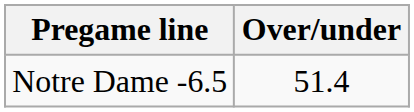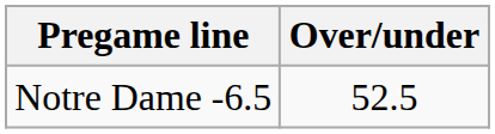 <table class="wikitable">
 <tr align="center">
 <th style=>Pregame line</th>
 <th style=>Over/under</th>
 </tr>
 <tr align="center">
 <td>Notre Dame -6.5</td>
-<td>51.4</td>
+<td>52.5</td>
 </tr>
 </table>
